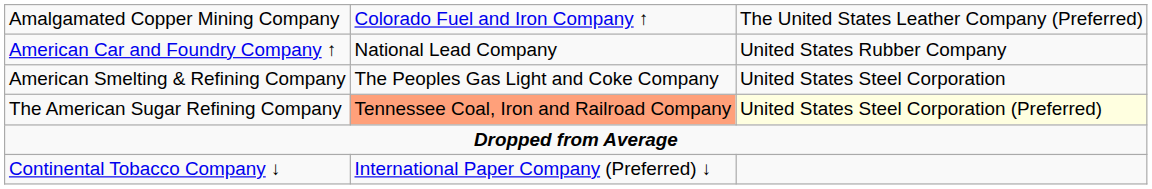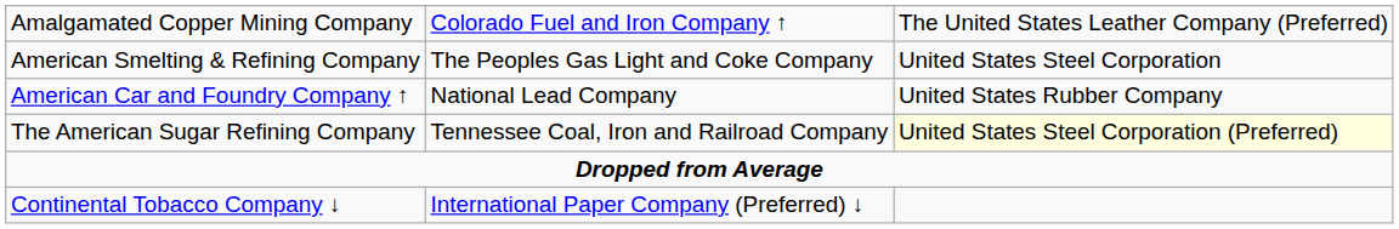 <table class="wikitable" border="1">
 <tr>
 <td>Amalgamated Copper Mining Company</td>
 <td><a href='#'>Colorado Fuel and Iron Company</a> ↑</td>
 <td>The United States Leather Company (Preferred)</td>
 </tr>
 <tr>
+<td>American Smelting & Refining Company</td>
+<td>The Peoples Gas Light and Coke Company</td>
+<td>United States Steel Corporation</td>
+</tr>
+<tr>
 <td><a href='#'>American Car and Foundry Company</a> ↑</td>
 <td>National Lead Company</td>
 <td>United States Rubber Company</td>
 </tr>
 <tr>
-<td>American Smelting & Refining Company</td>
-<td>The Peoples Gas Light and Coke Company</td>
-<td>United States Steel Corporation</td>
-</tr>
-<tr>
 <td>The American Sugar Refining Company</td>
-<td style="background: lightsalmon;">Tennessee Coal, Iron and Railroad Company</td>
+<td>Tennessee Coal, Iron and Railroad Company</td>
 <td style="background: lightyellow;">United States Steel Corporation (Preferred)</td>
 </tr>
 <tr>
 <td colspan="3" align="center"><strong><em>Dropped from Average</em></strong></td>
 </tr>
 <tr>
 <td><a href='#'>Continental Tobacco Company</a> ↓</td>
 <td><a href='#'>International Paper Company</a> (Preferred) ↓</td>
 <td></td>
 </tr>
 </table>
